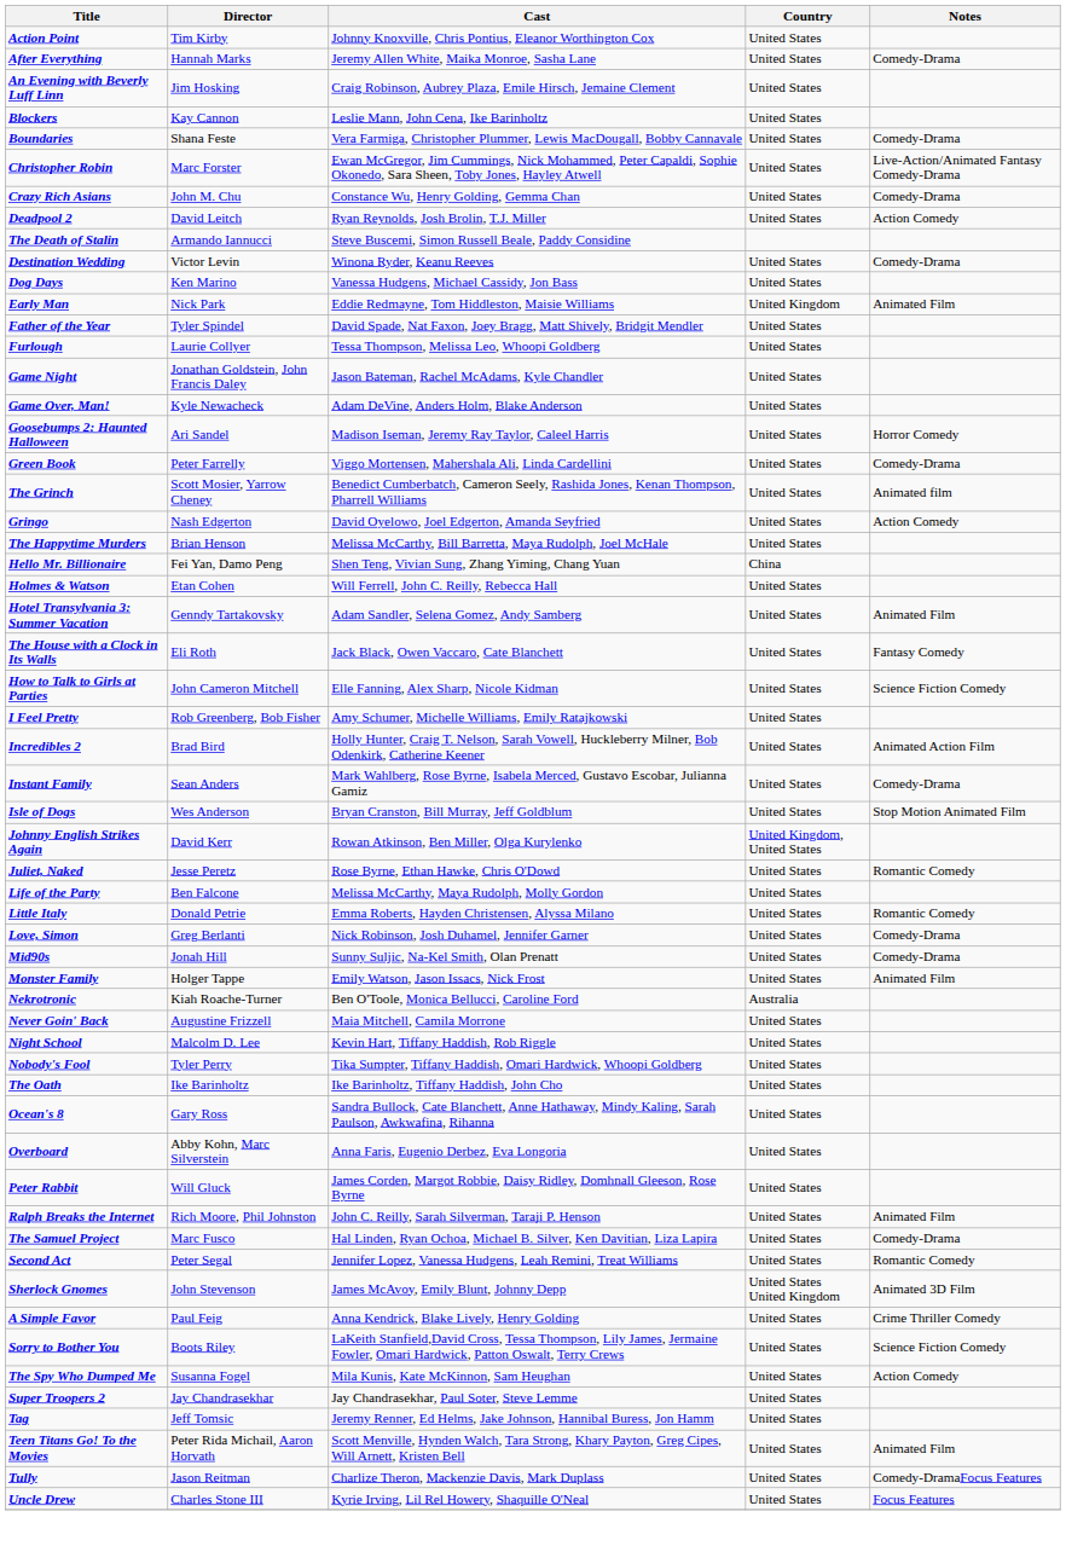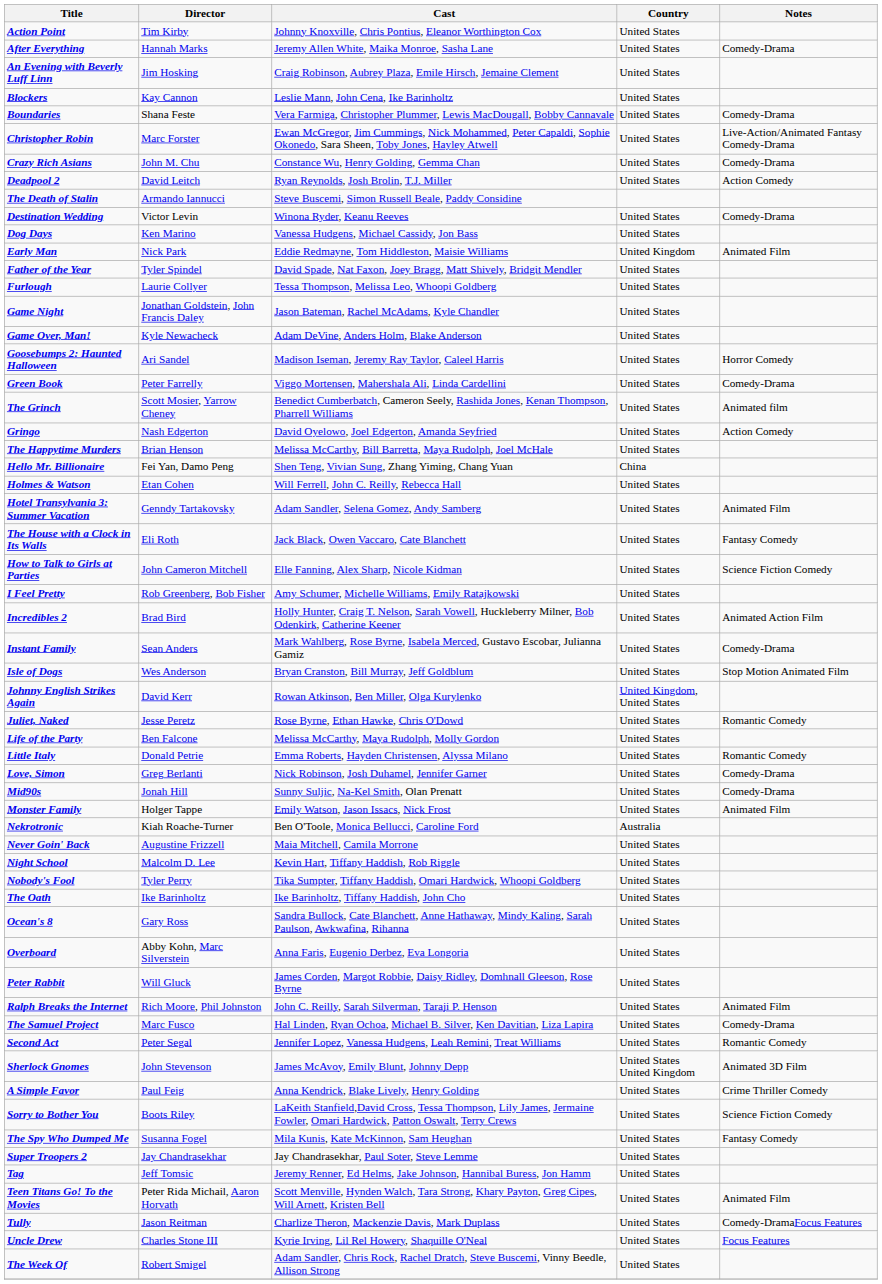 <table class="wikitable sortable">
 <tr>
 <th>Title</th>
 <th>Director</th>
 <th>Cast</th>
 <th>Country</th>
 <th>Notes</th>
 </tr>
 <tr>
 <td><strong><em><a href='#'>Action Point</a></em></strong></td>
 <td><a href='#'>Tim Kirby</a></td>
 <td><a href='#'>Johnny Knoxville</a>, <a href='#'>Chris Pontius</a>, <a href='#'>Eleanor Worthington Cox</a></td>
 <td>United States</td>
 <td></td>
 </tr>
 <tr>
 <td><strong><em><a href='#'>After Everything</a></em></strong></td>
 <td><a href='#'>Hannah Marks</a></td>
 <td><a href='#'>Jeremy Allen White</a>, <a href='#'>Maika Monroe</a>, <a href='#'>Sasha Lane</a></td>
 <td>United States</td>
 <td>Comedy-Drama</td>
 </tr>
 <tr>
 <td><strong><em><a href='#'>An Evening with Beverly Luff Linn</a></em></strong></td>
 <td><a href='#'>Jim Hosking</a></td>
 <td><a href='#'>Craig Robinson</a>, <a href='#'>Aubrey Plaza</a>, <a href='#'>Emile Hirsch</a>, <a href='#'>Jemaine Clement</a></td>
 <td>United States</td>
 <td></td>
 </tr>
 <tr>
 <td><strong><em><a href='#'>Blockers</a></em></strong></td>
 <td><a href='#'>Kay Cannon</a></td>
 <td><a href='#'>Leslie Mann</a>, <a href='#'>John Cena</a>, <a href='#'>Ike Barinholtz</a></td>
 <td>United States</td>
 <td></td>
 </tr>
 <tr>
 <td><strong><em><a href='#'>Boundaries</a></em></strong></td>
 <td>Shana Feste</td>
 <td><a href='#'>Vera Farmiga</a>, <a href='#'>Christopher Plummer</a>, <a href='#'>Lewis MacDougall</a>, <a href='#'>Bobby Cannavale</a></td>
 <td>United States</td>
 <td>Comedy-Drama</td>
 </tr>
 <tr>
 <td><strong><em><a href='#'>Christopher Robin</a></em></strong></td>
 <td><a href='#'>Marc Forster</a></td>
 <td><a href='#'>Ewan McGregor</a>, <a href='#'>Jim Cummings</a>, <a href='#'>Nick Mohammed</a>, <a href='#'>Peter Capaldi</a>, <a href='#'>Sophie Okonedo</a>, Sara Sheen, <a href='#'>Toby Jones</a>, <a href='#'>Hayley Atwell</a></td>
 <td>United States</td>
 <td>Live-Action/Animated Fantasy Comedy-Drama</td>
 </tr>
 <tr>
 <td><strong><em><a href='#'>Crazy Rich Asians</a></em></strong></td>
 <td><a href='#'>John M. Chu</a></td>
 <td><a href='#'>Constance Wu</a>, <a href='#'>Henry Golding</a>, <a href='#'>Gemma Chan</a></td>
 <td>United States</td>
 <td>Comedy-Drama</td>
 </tr>
 <tr>
 <td><strong><em><a href='#'>Deadpool 2</a></em></strong></td>
 <td><a href='#'>David Leitch</a></td>
 <td><a href='#'>Ryan Reynolds</a>, <a href='#'>Josh Brolin</a>, <a href='#'>T.J. Miller</a></td>
 <td>United States</td>
 <td>Action Comedy</td>
 </tr>
 <tr>
 <td><strong><em><a href='#'>The Death of Stalin</a></em></strong></td>
 <td><a href='#'>Armando Iannucci</a></td>
 <td><a href='#'>Steve Buscemi</a>, <a href='#'>Simon Russell Beale</a>, <a href='#'>Paddy Considine</a></td>
 <td></td>
 <td></td>
 </tr>
 <tr>
 <td><strong><em><a href='#'>Destination Wedding</a></em></strong></td>
 <td>Victor Levin</td>
 <td><a href='#'>Winona Ryder</a>, <a href='#'>Keanu Reeves</a></td>
 <td>United States</td>
 <td>Comedy-Drama</td>
 </tr>
 <tr>
 <td><strong><em><a href='#'>Dog Days</a></em></strong></td>
 <td><a href='#'>Ken Marino</a></td>
 <td><a href='#'>Vanessa Hudgens</a>, <a href='#'>Michael Cassidy</a>, <a href='#'>Jon Bass</a></td>
 <td>United States</td>
 <td></td>
 </tr>
 <tr>
 <td><strong><em><a href='#'>Early Man</a></em></strong></td>
 <td><a href='#'>Nick Park</a></td>
 <td><a href='#'>Eddie Redmayne</a>, <a href='#'>Tom Hiddleston</a>, <a href='#'>Maisie Williams</a></td>
 <td>United Kingdom</td>
 <td>Animated Film</td>
 </tr>
 <tr>
 <td><strong><em><a href='#'>Father of the Year</a></em></strong></td>
 <td><a href='#'>Tyler Spindel</a></td>
 <td><a href='#'>David Spade</a>, <a href='#'>Nat Faxon</a>, <a href='#'>Joey Bragg</a>, <a href='#'>Matt Shively</a>, <a href='#'>Bridgit Mendler</a></td>
 <td>United States</td>
 <td></td>
 </tr>
 <tr>
 <td><strong><em><a href='#'>Furlough</a></em></strong></td>
 <td><a href='#'>Laurie Collyer</a></td>
 <td><a href='#'>Tessa Thompson</a>, <a href='#'>Melissa Leo</a>, <a href='#'>Whoopi Goldberg</a></td>
 <td>United States</td>
 <td></td>
 </tr>
 <tr>
 <td><strong><em><a href='#'>Game Night</a></em></strong></td>
 <td><a href='#'>Jonathan Goldstein</a>, <a href='#'>John Francis Daley</a></td>
 <td><a href='#'>Jason Bateman</a>, <a href='#'>Rachel McAdams</a>, <a href='#'>Kyle Chandler</a></td>
 <td>United States</td>
 <td></td>
 </tr>
 <tr>
 <td><strong><em><a href='#'>Game Over, Man!</a></em></strong></td>
 <td><a href='#'>Kyle Newacheck</a></td>
 <td><a href='#'>Adam DeVine</a>, <a href='#'>Anders Holm</a>, <a href='#'>Blake Anderson</a></td>
 <td>United States</td>
 <td></td>
 </tr>
 <tr>
 <td><strong><em><a href='#'>Goosebumps 2: Haunted Halloween</a></em></strong></td>
 <td><a href='#'>Ari Sandel</a></td>
 <td><a href='#'>Madison Iseman</a>, <a href='#'>Jeremy Ray Taylor</a>, <a href='#'>Caleel Harris</a></td>
 <td>United States</td>
 <td>Horror Comedy</td>
 </tr>
 <tr>
 <td><strong><em><a href='#'>Green Book</a></em></strong></td>
 <td><a href='#'>Peter Farrelly</a></td>
 <td><a href='#'>Viggo Mortensen</a>, <a href='#'>Mahershala Ali</a>, <a href='#'>Linda Cardellini</a></td>
 <td>United States</td>
 <td>Comedy-Drama</td>
 </tr>
 <tr>
 <td><strong><em><a href='#'>The Grinch</a></em></strong></td>
 <td><a href='#'>Scott Mosier</a>, <a href='#'>Yarrow Cheney</a></td>
 <td><a href='#'>Benedict Cumberbatch</a>, Cameron Seely, <a href='#'>Rashida Jones</a>, <a href='#'>Kenan Thompson</a>, <a href='#'>Pharrell Williams</a></td>
 <td>United States</td>
 <td>Animated film</td>
 </tr>
 <tr>
 <td><strong><em><a href='#'>Gringo</a></em></strong></td>
 <td><a href='#'>Nash Edgerton</a></td>
 <td><a href='#'>David Oyelowo</a>, <a href='#'>Joel Edgerton</a>, <a href='#'>Amanda Seyfried</a></td>
 <td>United States</td>
 <td>Action Comedy</td>
 </tr>
 <tr>
 <td><strong><em><a href='#'>The Happytime Murders</a></em></strong></td>
 <td><a href='#'>Brian Henson</a></td>
 <td><a href='#'>Melissa McCarthy</a>, <a href='#'>Bill Barretta</a>, <a href='#'>Maya Rudolph</a>, <a href='#'>Joel McHale</a></td>
 <td>United States</td>
 <td></td>
 </tr>
 <tr>
 <td><strong><em><a href='#'>Hello Mr. Billionaire</a></em></strong></td>
 <td>Fei Yan, Damo Peng</td>
 <td><a href='#'>Shen Teng</a>, <a href='#'>Vivian Sung</a>, Zhang Yiming, Chang Yuan</td>
 <td>China</td>
 <td></td>
 </tr>
 <tr>
 <td><strong><em><a href='#'>Holmes & Watson</a></em></strong></td>
 <td><a href='#'>Etan Cohen</a></td>
 <td><a href='#'>Will Ferrell</a>, <a href='#'>John C. Reilly</a>, <a href='#'>Rebecca Hall</a></td>
 <td>United States</td>
 <td></td>
 </tr>
 <tr>
 <td><strong><em><a href='#'>Hotel Transylvania 3: Summer Vacation</a></em></strong></td>
 <td><a href='#'>Genndy Tartakovsky</a></td>
 <td><a href='#'>Adam Sandler</a>, <a href='#'>Selena Gomez</a>, <a href='#'>Andy Samberg</a></td>
 <td>United States</td>
 <td>Animated Film</td>
 </tr>
 <tr>
 <td><strong><em><a href='#'>The House with a Clock in Its Walls</a></em></strong></td>
 <td><a href='#'>Eli Roth</a></td>
 <td><a href='#'>Jack Black</a>, <a href='#'>Owen Vaccaro</a>, <a href='#'>Cate Blanchett</a></td>
 <td>United States</td>
 <td>Fantasy Comedy</td>
 </tr>
 <tr>
 <td><strong><em><a href='#'>How to Talk to Girls at Parties</a></em></strong></td>
 <td><a href='#'>John Cameron Mitchell</a></td>
 <td><a href='#'>Elle Fanning</a>, <a href='#'>Alex Sharp</a>, <a href='#'>Nicole Kidman</a></td>
 <td>United States</td>
 <td>Science Fiction Comedy</td>
 </tr>
 <tr>
 <td><strong><em><a href='#'>I Feel Pretty</a></em></strong></td>
 <td><a href='#'>Rob Greenberg</a>, <a href='#'>Bob Fisher</a></td>
 <td><a href='#'>Amy Schumer</a>, <a href='#'>Michelle Williams</a>, <a href='#'>Emily Ratajkowski</a></td>
 <td>United States</td>
 <td></td>
 </tr>
 <tr>
 <td><strong><em><a href='#'>Incredibles 2</a></em></strong></td>
 <td><a href='#'>Brad Bird</a></td>
 <td><a href='#'>Holly Hunter</a>, <a href='#'>Craig T. Nelson</a>, <a href='#'>Sarah Vowell</a>, Huckleberry Milner, <a href='#'>Bob Odenkirk</a>, <a href='#'>Catherine Keener</a></td>
 <td>United States</td>
 <td>Animated Action Film</td>
 </tr>
 <tr>
 <td><strong><em><a href='#'>Instant Family</a></em></strong></td>
 <td><a href='#'>Sean Anders</a></td>
 <td><a href='#'>Mark Wahlberg</a>, <a href='#'>Rose Byrne</a>, <a href='#'>Isabela Merced</a>, Gustavo Escobar, Julianna Gamiz</td>
 <td>United States</td>
 <td>Comedy-Drama</td>
 </tr>
 <tr>
 <td><strong><em><a href='#'>Isle of Dogs</a></em></strong></td>
 <td><a href='#'>Wes Anderson</a></td>
 <td><a href='#'>Bryan Cranston</a>, <a href='#'>Bill Murray</a>, <a href='#'>Jeff Goldblum</a></td>
 <td>United States</td>
 <td>Stop Motion Animated Film</td>
 </tr>
 <tr>
 <td><strong><em><a href='#'>Johnny English Strikes Again</a></em></strong></td>
 <td><a href='#'>David Kerr</a></td>
 <td><a href='#'>Rowan Atkinson</a>, <a href='#'>Ben Miller</a>, <a href='#'>Olga Kurylenko</a></td>
 <td><a href='#'>United Kingdom</a>, United States</td>
 <td></td>
 </tr>
 <tr>
 <td><strong><em><a href='#'>Juliet, Naked</a></em></strong></td>
 <td><a href='#'>Jesse Peretz</a></td>
 <td><a href='#'>Rose Byrne</a>, <a href='#'>Ethan Hawke</a>, <a href='#'>Chris O'Dowd</a></td>
 <td>United States</td>
 <td>Romantic Comedy</td>
 </tr>
 <tr>
 <td><strong><em><a href='#'>Life of the Party</a></em></strong></td>
 <td><a href='#'>Ben Falcone</a></td>
 <td><a href='#'>Melissa McCarthy</a>, <a href='#'>Maya Rudolph</a>, <a href='#'>Molly Gordon</a></td>
 <td>United States</td>
 <td></td>
 </tr>
 <tr>
 <td><strong><em><a href='#'>Little Italy</a></em></strong></td>
 <td><a href='#'>Donald Petrie</a></td>
 <td><a href='#'>Emma Roberts</a>, <a href='#'>Hayden Christensen</a>, <a href='#'>Alyssa Milano</a></td>
 <td>United States</td>
 <td>Romantic Comedy</td>
 </tr>
 <tr>
 <td><strong><em><a href='#'>Love, Simon</a></em></strong></td>
 <td><a href='#'>Greg Berlanti</a></td>
 <td><a href='#'>Nick Robinson</a>, <a href='#'>Josh Duhamel</a>, <a href='#'>Jennifer Garner</a></td>
 <td>United States</td>
 <td>Comedy-Drama</td>
 </tr>
 <tr>
 <td><strong><em><a href='#'>Mid90s</a></em></strong></td>
 <td><a href='#'>Jonah Hill</a></td>
 <td><a href='#'>Sunny Suljic</a>, <a href='#'>Na-Kel Smith</a>, Olan Prenatt</td>
 <td>United States</td>
 <td>Comedy-Drama</td>
 </tr>
 <tr>
 <td><strong><em><a href='#'>Monster Family</a></em></strong></td>
 <td>Holger Tappe</td>
 <td><a href='#'>Emily Watson</a>, <a href='#'>Jason Issacs</a>, <a href='#'>Nick Frost</a></td>
 <td>United States</td>
 <td>Animated Film</td>
 </tr>
 <tr>
 <td><strong><em><a href='#'>Nekrotronic</a></em></strong></td>
 <td>Kiah Roache-Turner</td>
 <td>Ben O'Toole, <a href='#'>Monica Bellucci</a>, <a href='#'>Caroline Ford</a></td>
 <td>Australia</td>
 <td></td>
 </tr>
 <tr>
 <td><strong><em><a href='#'>Never Goin' Back</a></em></strong></td>
 <td><a href='#'>Augustine Frizzell</a></td>
 <td><a href='#'>Maia Mitchell</a>, <a href='#'>Camila Morrone</a></td>
 <td>United States</td>
 <td></td>
 </tr>
 <tr>
 <td><strong><em><a href='#'>Night School</a></em></strong></td>
 <td><a href='#'>Malcolm D. Lee</a></td>
 <td><a href='#'>Kevin Hart</a>, <a href='#'>Tiffany Haddish</a>, <a href='#'>Rob Riggle</a></td>
 <td>United States</td>
 <td></td>
 </tr>
 <tr>
 <td><strong><em><a href='#'>Nobody's Fool</a></em></strong></td>
 <td><a href='#'>Tyler Perry</a></td>
 <td><a href='#'>Tika Sumpter</a>, <a href='#'>Tiffany Haddish</a>, <a href='#'>Omari Hardwick</a>, <a href='#'>Whoopi Goldberg</a></td>
 <td>United States</td>
 <td></td>
 </tr>
 <tr>
 <td><strong><em><a href='#'>The Oath</a></em></strong></td>
 <td><a href='#'>Ike Barinholtz</a></td>
 <td><a href='#'>Ike Barinholtz</a>, <a href='#'>Tiffany Haddish</a>, <a href='#'>John Cho</a></td>
 <td>United States</td>
 <td></td>
 </tr>
 <tr>
 <td><strong><em><a href='#'>Ocean's 8</a></em></strong></td>
 <td><a href='#'>Gary Ross</a></td>
 <td><a href='#'>Sandra Bullock</a>, <a href='#'>Cate Blanchett</a>, <a href='#'>Anne Hathaway</a>, <a href='#'>Mindy Kaling</a>, <a href='#'>Sarah Paulson</a>, <a href='#'>Awkwafina</a>, <a href='#'>Rihanna</a></td>
 <td>United States</td>
 <td></td>
 </tr>
 <tr>
 <td><strong><em><a href='#'>Overboard</a></em></strong></td>
 <td>Abby Kohn, <a href='#'>Marc Silverstein</a></td>
 <td><a href='#'>Anna Faris</a>, <a href='#'>Eugenio Derbez</a>, <a href='#'>Eva Longoria</a></td>
 <td>United States</td>
 <td></td>
 </tr>
 <tr>
 <td><strong><em><a href='#'>Peter Rabbit</a></em></strong></td>
 <td><a href='#'>Will Gluck</a></td>
 <td><a href='#'>James Corden</a>, <a href='#'>Margot Robbie</a>, <a href='#'>Daisy Ridley</a>, <a href='#'>Domhnall Gleeson</a>, <a href='#'>Rose Byrne</a></td>
 <td>United States</td>
 <td></td>
 </tr>
 <tr>
 <td><strong><em><a href='#'>Ralph Breaks the Internet</a></em></strong></td>
 <td><a href='#'>Rich Moore</a>, <a href='#'>Phil Johnston</a></td>
 <td><a href='#'>John C. Reilly</a>, <a href='#'>Sarah Silverman</a>, <a href='#'>Taraji P. Henson</a></td>
 <td>United States</td>
 <td>Animated Film</td>
 </tr>
 <tr>
 <td><strong><em><a href='#'>The Samuel Project</a></em></strong></td>
 <td><a href='#'>Marc Fusco</a></td>
 <td><a href='#'>Hal Linden</a>, <a href='#'>Ryan Ochoa</a>, <a href='#'>Michael B. Silver</a>, <a href='#'>Ken Davitian</a>, <a href='#'>Liza Lapira</a></td>
 <td>United States</td>
 <td>Comedy-Drama</td>
 </tr>
 <tr>
 <td><strong><em><a href='#'>Second Act</a></em></strong></td>
 <td><a href='#'>Peter Segal</a></td>
 <td><a href='#'>Jennifer Lopez</a>, <a href='#'>Vanessa Hudgens</a>, <a href='#'>Leah Remini</a>, <a href='#'>Treat Williams</a></td>
 <td>United States</td>
 <td>Romantic Comedy</td>
 </tr>
 <tr>
 <td><strong><em><a href='#'>Sherlock Gnomes</a></em></strong></td>
 <td><a href='#'>John Stevenson</a></td>
 <td><a href='#'>James McAvoy</a>, <a href='#'>Emily Blunt</a>, <a href='#'>Johnny Depp</a></td>
 <td>United States<br>United Kingdom</td>
 <td>Animated 3D Film</td>
 </tr>
 <tr>
 <td><strong><em><a href='#'>A Simple Favor</a></em></strong></td>
 <td><a href='#'>Paul Feig</a></td>
 <td><a href='#'>Anna Kendrick</a>, <a href='#'>Blake Lively</a>, <a href='#'>Henry Golding</a></td>
 <td>United States</td>
 <td>Crime Thriller Comedy</td>
 </tr>
 <tr>
 <td><strong><em><a href='#'>Sorry to Bother You</a></em></strong></td>
 <td><a href='#'>Boots Riley</a></td>
 <td><a href='#'>LaKeith Stanfield</a>,<a href='#'>David Cross</a>, <a href='#'>Tessa Thompson</a>, <a href='#'>Lily James</a>, <a href='#'>Jermaine Fowler</a>, <a href='#'>Omari Hardwick</a>, <a href='#'>Patton Oswalt</a>, <a href='#'>Terry Crews</a></td>
 <td>United States</td>
 <td>Science Fiction Comedy</td>
 </tr>
 <tr>
 <td><strong><em><a href='#'>The Spy Who Dumped Me</a></em></strong></td>
 <td><a href='#'>Susanna Fogel</a></td>
 <td><a href='#'>Mila Kunis</a>, <a href='#'>Kate McKinnon</a>, <a href='#'>Sam Heughan</a></td>
 <td>United States</td>
-<td>Action Comedy</td>
+<td>Fantasy Comedy</td>
 </tr>
 <tr>
 <td><strong><em><a href='#'>Super Troopers 2</a></em></strong></td>
 <td><a href='#'>Jay Chandrasekhar</a></td>
 <td>Jay Chandrasekhar,  <a href='#'>Paul Soter</a>, <a href='#'>Steve Lemme</a></td>
 <td>United States</td>
 <td></td>
 </tr>
 <tr>
 <td><strong><em><a href='#'>Tag</a></em></strong></td>
 <td><a href='#'>Jeff Tomsic</a></td>
 <td><a href='#'>Jeremy Renner</a>, <a href='#'>Ed Helms</a>, <a href='#'>Jake Johnson</a>, <a href='#'>Hannibal Buress</a>, <a href='#'>Jon Hamm</a></td>
 <td>United States</td>
 <td></td>
 </tr>
 <tr>
 <td><strong><em><a href='#'>Teen Titans Go! To the Movies</a></em></strong></td>
 <td>Peter Rida Michail, <a href='#'>Aaron Horvath</a></td>
 <td><a href='#'>Scott Menville</a>, <a href='#'>Hynden Walch</a>, <a href='#'>Tara Strong</a>, <a href='#'>Khary Payton</a>, <a href='#'>Greg Cipes</a>, <a href='#'>Will Arnett</a>, <a href='#'>Kristen Bell</a></td>
 <td>United States</td>
 <td>Animated Film</td>
 </tr>
 <tr>
 <td><strong><em><a href='#'>Tully</a></em></strong></td>
 <td><a href='#'>Jason Reitman</a></td>
 <td><a href='#'>Charlize Theron</a>, <a href='#'>Mackenzie Davis</a>, <a href='#'>Mark Duplass</a></td>
 <td>United States</td>
 <td>Comedy-Drama<a href='#'>Focus Features</a></td>
 </tr>
 <tr>
 <td><strong><em><a href='#'>Uncle Drew</a></em></strong></td>
 <td><a href='#'>Charles Stone III</a></td>
 <td><a href='#'>Kyrie Irving</a>, <a href='#'>Lil Rel Howery</a>, <a href='#'>Shaquille O'Neal</a></td>
 <td>United States</td>
 <td><a href='#'>Focus Features</a></td>
 </tr>
 <tr>
+<td><strong><em><a href='#'>The Week Of</a></em></strong></td>
+<td><a href='#'>Robert Smigel</a></td>
+<td><a href='#'>Adam Sandler</a>, <a href='#'>Chris Rock</a>, <a href='#'>Rachel Dratch</a>, <a href='#'>Steve Buscemi</a>, Vinny Beedle, <a href='#'>Allison Strong</a></td>
+<td>United States</td>
+<td></td>
+</tr>
+<tr>
 </tr>
 </table>
